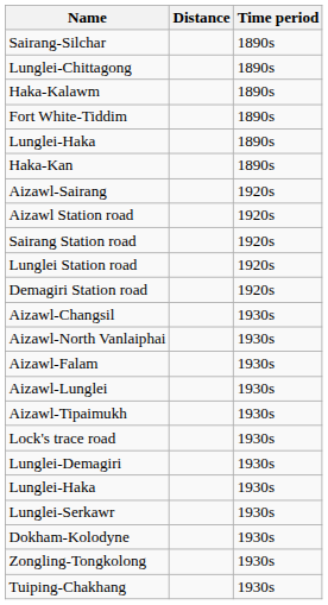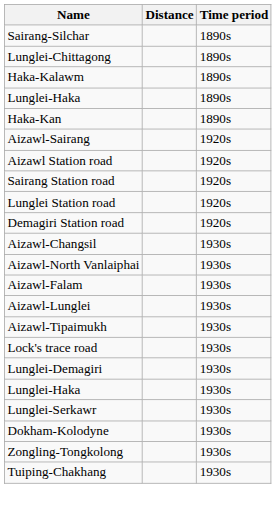 <table class="wikitable sortable">
 <tr>
 <th>Name</th>
 <th>Distance</th>
 <th>Time period</th>
 </tr>
 <tr>
 <td>Sairang-Silchar</td>
 <td></td>
 <td>1890s</td>
 </tr>
 <tr>
 <td>Lunglei-Chittagong</td>
 <td></td>
 <td>1890s</td>
 </tr>
 <tr>
 <td>Haka-Kalawm</td>
-<td></td>
-<td>1890s</td>
-</tr>
-<tr>
-<td>Fort White-Tiddim</td>
 <td></td>
 <td>1890s</td>
 </tr>
 <tr>
 <td>Lunglei-Haka</td>
 <td></td>
 <td>1890s</td>
 </tr>
 <tr>
 <td>Haka-Kan</td>
 <td></td>
 <td>1890s</td>
 </tr>
 <tr>
 <td>Aizawl-Sairang</td>
 <td></td>
 <td>1920s</td>
 </tr>
 <tr>
 <td>Aizawl Station road</td>
 <td></td>
 <td>1920s</td>
 </tr>
 <tr>
 <td>Sairang Station road</td>
 <td></td>
 <td>1920s</td>
 </tr>
 <tr>
 <td>Lunglei Station road</td>
 <td></td>
 <td>1920s</td>
 </tr>
 <tr>
 <td>Demagiri Station road</td>
 <td></td>
 <td>1920s</td>
 </tr>
 <tr>
 <td>Aizawl-Changsil</td>
 <td></td>
 <td>1930s</td>
 </tr>
 <tr>
 <td>Aizawl-North Vanlaiphai</td>
 <td></td>
 <td>1930s</td>
 </tr>
 <tr>
 <td>Aizawl-Falam</td>
 <td></td>
 <td>1930s</td>
 </tr>
 <tr>
 <td>Aizawl-Lunglei</td>
 <td></td>
 <td>1930s</td>
 </tr>
 <tr>
 <td>Aizawl-Tipaimukh</td>
 <td></td>
 <td>1930s</td>
 </tr>
 <tr>
 <td>Lock's trace road</td>
 <td></td>
 <td>1930s</td>
 </tr>
 <tr>
 <td>Lunglei-Demagiri</td>
 <td></td>
 <td>1930s</td>
 </tr>
 <tr>
 <td>Lunglei-Haka</td>
 <td></td>
 <td>1930s</td>
 </tr>
 <tr>
 <td>Lunglei-Serkawr</td>
 <td></td>
 <td>1930s</td>
 </tr>
 <tr>
 <td>Dokham-Kolodyne</td>
 <td></td>
 <td>1930s</td>
 </tr>
 <tr>
 <td>Zongling-Tongkolong</td>
 <td></td>
 <td>1930s</td>
 </tr>
 <tr>
 <td>Tuiping-Chakhang</td>
 <td></td>
 <td>1930s</td>
 </tr>
 </table>
